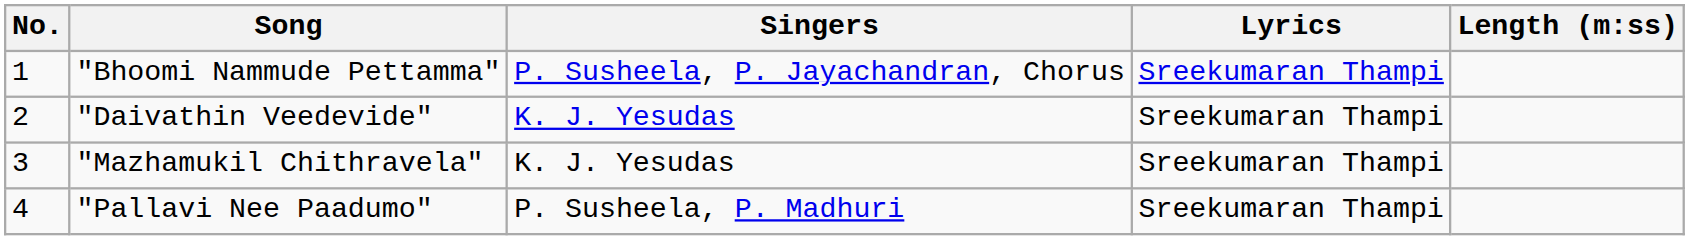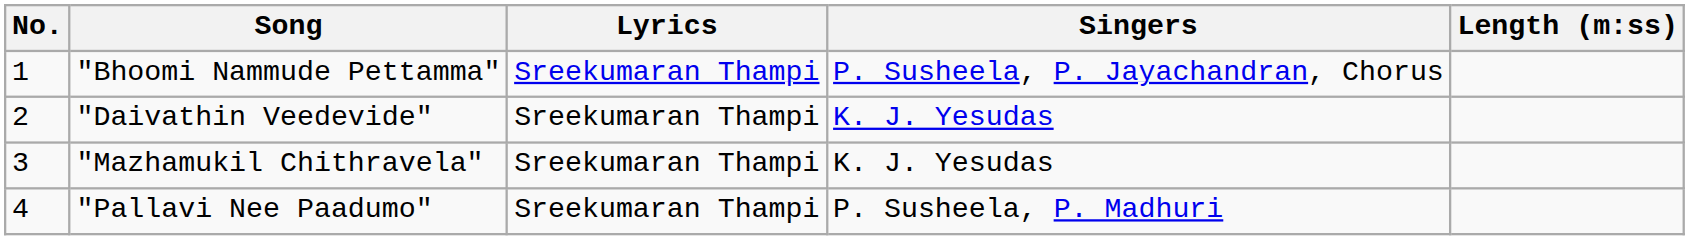 <table class="wikitable" style="font-size:95%;">
 <tr>
 <th>No.</th>
 <th>Song</th>
+<th>Lyrics</th>
 <th>Singers</th>
-<th>Lyrics</th>
 <th>Length (m:ss)</th>
 </tr>
 <tr>
 <td>1</td>
 <td>"Bhoomi Nammude Pettamma"</td>
+<td><a href='#'>Sreekumaran Thampi</a></td>
 <td><a href='#'>P. Susheela</a>, <a href='#'>P. Jayachandran</a>, Chorus</td>
-<td><a href='#'>Sreekumaran Thampi</a></td>
 <td></td>
 </tr>
 <tr>
 <td>2</td>
 <td>"Daivathin Veedevide"</td>
+<td>Sreekumaran Thampi</td>
 <td><a href='#'>K. J. Yesudas</a></td>
-<td>Sreekumaran Thampi</td>
 <td></td>
 </tr>
 <tr>
 <td>3</td>
 <td>"Mazhamukil Chithravela"</td>
+<td>Sreekumaran Thampi</td>
 <td>K. J. Yesudas</td>
-<td>Sreekumaran Thampi</td>
 <td></td>
 </tr>
 <tr>
 <td>4</td>
 <td>"Pallavi Nee Paadumo"</td>
+<td>Sreekumaran Thampi</td>
 <td>P. Susheela, <a href='#'>P. Madhuri</a></td>
-<td>Sreekumaran Thampi</td>
 <td></td>
 </tr>
 </table>
